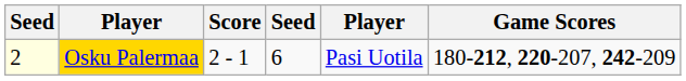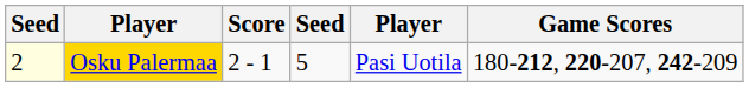 <table class="wikitable">
 <tr>
 <th>Seed</th>
 <th>Player</th>
 <th>Score</th>
 <th>Seed</th>
 <th>Player</th>
 <th>Game Scores</th>
 </tr>
 <tr>
 <td style="background: lightyellow;">2</td>
 <td bgcolor="gold"> <a href='#'>Osku Palermaa</a></td>
 <td>2 - 1</td>
-<td>6</td>
+<td>5</td>
 <td> <a href='#'>Pasi Uotila</a></td>
 <td>180-<strong>212</strong>, <strong>220</strong>-207, <strong>242</strong>-209</td>
 </tr>
 </table>
